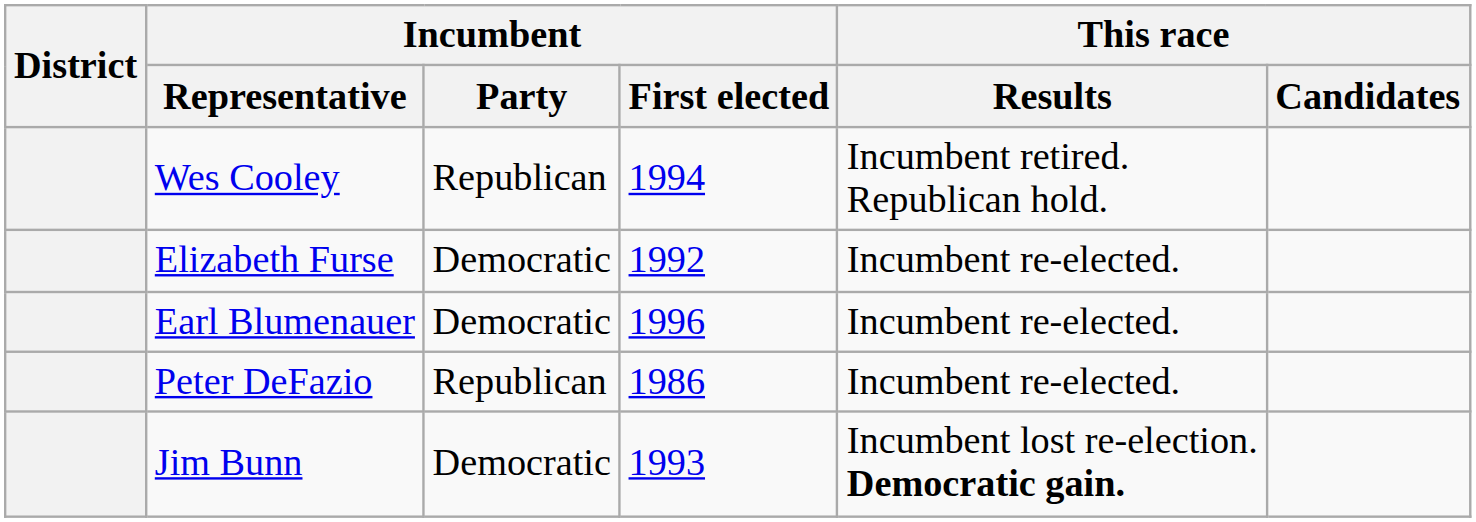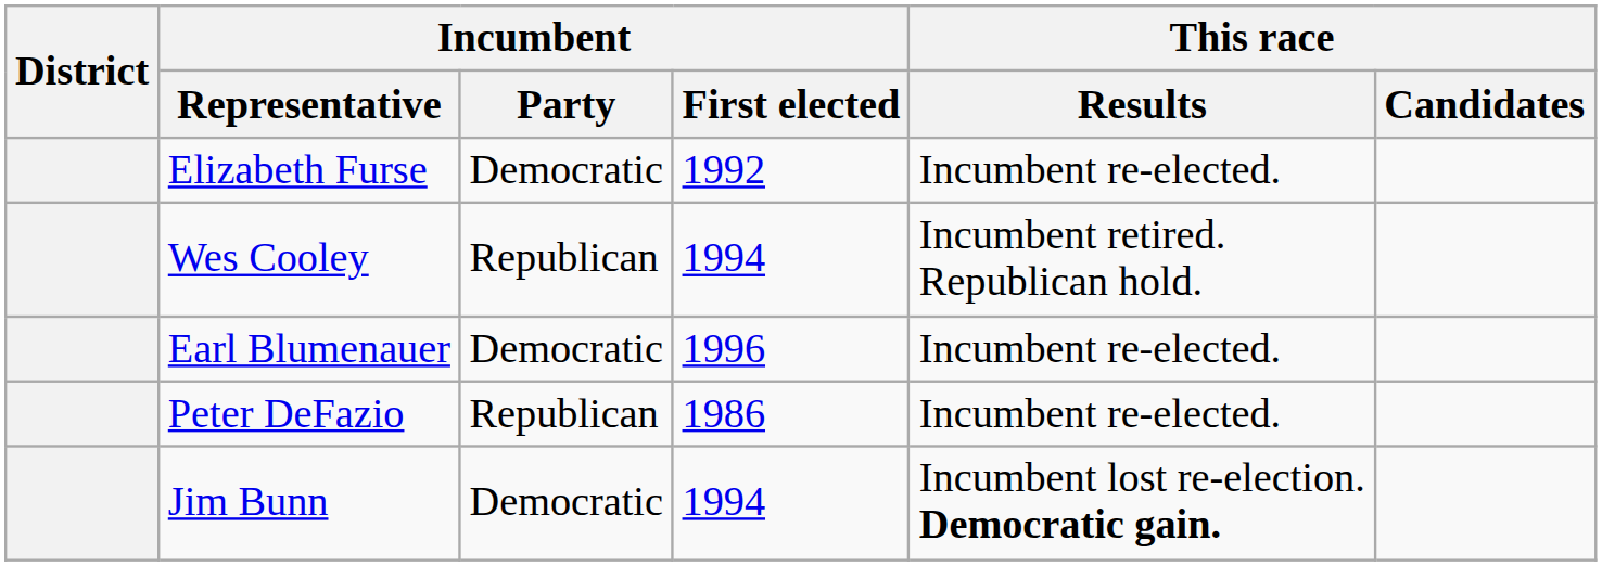 <table class=wikitable>
 <tr>
 <th rowspan=2>District</th>
 <th colspan=3>Incumbent</th>
 <th colspan=2>This race</th>
 </tr>
 <tr>
 <th>Representative</th>
 <th>Party</th>
 <th>First elected</th>
 <th>Results</th>
 <th>Candidates</th>
 </tr>
 <tr>
 <th></th>
+<td><a href='#'>Elizabeth Furse</a></td>
+<td>Democratic</td>
+<td><a href='#'>1992</a></td>
+<td>Incumbent re-elected.</td>
+<td nowrap></td>
+</tr>
+<tr>
+<th></th>
 <td><a href='#'>Wes Cooley</a></td>
 <td>Republican</td>
 <td><a href='#'>1994</a></td>
 <td>Incumbent retired.<br>Republican hold.</td>
-<td nowrap></td>
-</tr>
-<tr>
-<th></th>
-<td><a href='#'>Elizabeth Furse</a></td>
-<td>Democratic</td>
-<td><a href='#'>1992</a></td>
-<td>Incumbent re-elected.</td>
 <td nowrap></td>
 </tr>
 <tr>
 <th></th>
 <td><a href='#'>Earl Blumenauer</a></td>
 <td>Democratic</td>
 <td><a href='#'>1996</a></td>
 <td>Incumbent re-elected.</td>
 <td nowrap></td>
 </tr>
 <tr>
 <th></th>
 <td><a href='#'>Peter DeFazio</a></td>
 <td>Republican</td>
 <td><a href='#'>1986</a></td>
 <td>Incumbent re-elected.</td>
 <td nowrap><br></td>
 </tr>
 <tr>
 <th></th>
 <td><a href='#'>Jim Bunn</a></td>
 <td>Democratic</td>
-<td><a href='#'>1993</a></td>
+<td><a href='#'>1994</a></td>
 <td>Incumbent lost re-election.<br><strong>Democratic gain.</strong></td>
 <td nowrap></td>
 </tr>
 </table>
